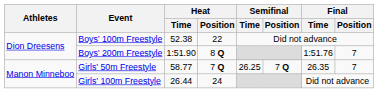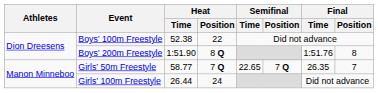 <table class="wikitable" border="1" style="font-size:90%">
 <tr>
 <th rowspan=2>Athletes</th>
 <th rowspan=2>Event</th>
 <th colspan=2>Heat</th>
 <th colspan=2>Semifinal</th>
 <th colspan=2>Final</th>
 </tr>
 <tr>
 <th>Time</th>
 <th>Position</th>
 <th>Time</th>
 <th>Position</th>
 <th>Time</th>
 <th>Position</th>
 </tr>
 <tr>
 <td rowspan=2><a href='#'>Dion Dreesens</a></td>
 <td><a href='#'>Boys’ 100m Freestyle</a></td>
 <td align=center>52.38</td>
 <td align=center>22</td>
 <td colspan="4" align=center>Did not advance</td>
 </tr>
 <tr>
 <td><a href='#'>Boys’ 200m Freestyle</a></td>
 <td align=center>1:51.90</td>
 <td align=center>8 <strong>Q</strong></td>
 <td colspan=2 bgcolor=#DCDCDC></td>
 <td align=center>1:51.76</td>
-<td align=center>7</td>
+<td align=center>8</td>
 </tr>
 <tr>
 <td rowspan=2><a href='#'>Manon Minneboo</a></td>
 <td><a href='#'>Girls’ 50m Freestyle</a></td>
 <td align=center>58.77</td>
 <td align=center>7 <strong>Q</strong></td>
-<td align=center>26.25</td>
+<td align=center>22.65</td>
 <td align=center>7 <strong>Q</strong></td>
 <td align=center>26.35</td>
 <td align=center>7</td>
 </tr>
 <tr>
 <td><a href='#'>Girls’ 100m Freestyle</a></td>
 <td align=center>26.44</td>
 <td align=center>24</td>
 <td colspan=2 bgcolor=#DCDCDC></td>
 <td colspan="2" align=center>Did not advance</td>
 </tr>
 </table>
